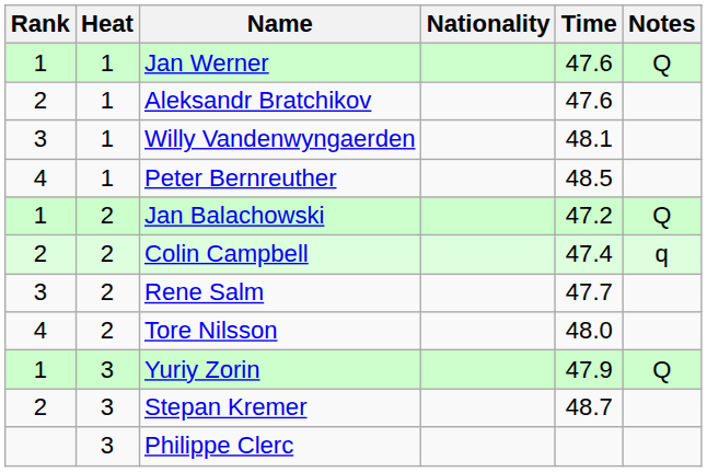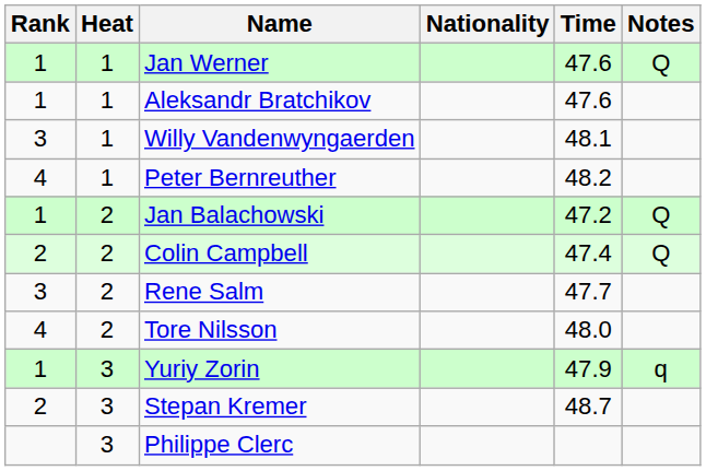 <table class="wikitable sortable" style="text-align:center">
 <tr>
 <th>Rank</th>
 <th>Heat</th>
 <th>Name</th>
 <th>Nationality</th>
 <th>Time</th>
 <th>Notes</th>
 </tr>
 <tr bgcolor=ccffcc>
 <td>1</td>
 <td>1</td>
 <td align="left"><a href='#'>Jan Werner</a></td>
 <td align=left></td>
 <td>47.6</td>
 <td>Q</td>
 </tr>
 <tr>
-<td>2</td>
+<td>1</td>
 <td>1</td>
 <td align="left"><a href='#'>Aleksandr Bratchikov</a></td>
 <td align=left></td>
 <td>47.6</td>
 <td></td>
 </tr>
 <tr>
 <td>3</td>
 <td>1</td>
 <td align="left"><a href='#'>Willy Vandenwyngaerden</a></td>
 <td align=left></td>
 <td>48.1</td>
 <td></td>
 </tr>
 <tr>
 <td>4</td>
 <td>1</td>
 <td align="left"><a href='#'>Peter Bernreuther</a></td>
 <td align=left></td>
-<td>48.5</td>
+<td>48.2</td>
 <td></td>
 </tr>
 <tr bgcolor=ccffcc>
 <td>1</td>
 <td>2</td>
 <td align="left"><a href='#'>Jan Balachowski</a></td>
 <td align=left></td>
 <td>47.2</td>
 <td>Q</td>
 </tr>
 <tr bgcolor=ddffdd>
 <td>2</td>
 <td>2</td>
 <td align="left"><a href='#'>Colin Campbell</a></td>
 <td align=left></td>
 <td>47.4</td>
-<td>q</td>
+<td>Q</td>
 </tr>
 <tr>
 <td>3</td>
 <td>2</td>
 <td align="left"><a href='#'>Rene Salm</a></td>
 <td align=left></td>
 <td>47.7</td>
 <td></td>
 </tr>
 <tr>
 <td>4</td>
 <td>2</td>
 <td align="left"><a href='#'>Tore Nilsson</a></td>
 <td align=left></td>
 <td>48.0</td>
 <td></td>
 </tr>
 <tr bgcolor=ccffcc>
 <td>1</td>
 <td>3</td>
 <td align="left"><a href='#'>Yuriy Zorin</a></td>
 <td align=left></td>
 <td>47.9</td>
-<td>Q</td>
+<td>q</td>
 </tr>
 <tr>
 <td>2</td>
 <td>3</td>
 <td align="left"><a href='#'>Stepan Kremer</a></td>
 <td align=left></td>
 <td>48.7</td>
 <td></td>
 </tr>
 <tr>
 <td></td>
 <td>3</td>
 <td align="left"><a href='#'>Philippe Clerc</a></td>
 <td align=left></td>
 <td></td>
 <td></td>
 </tr>
 </table>
